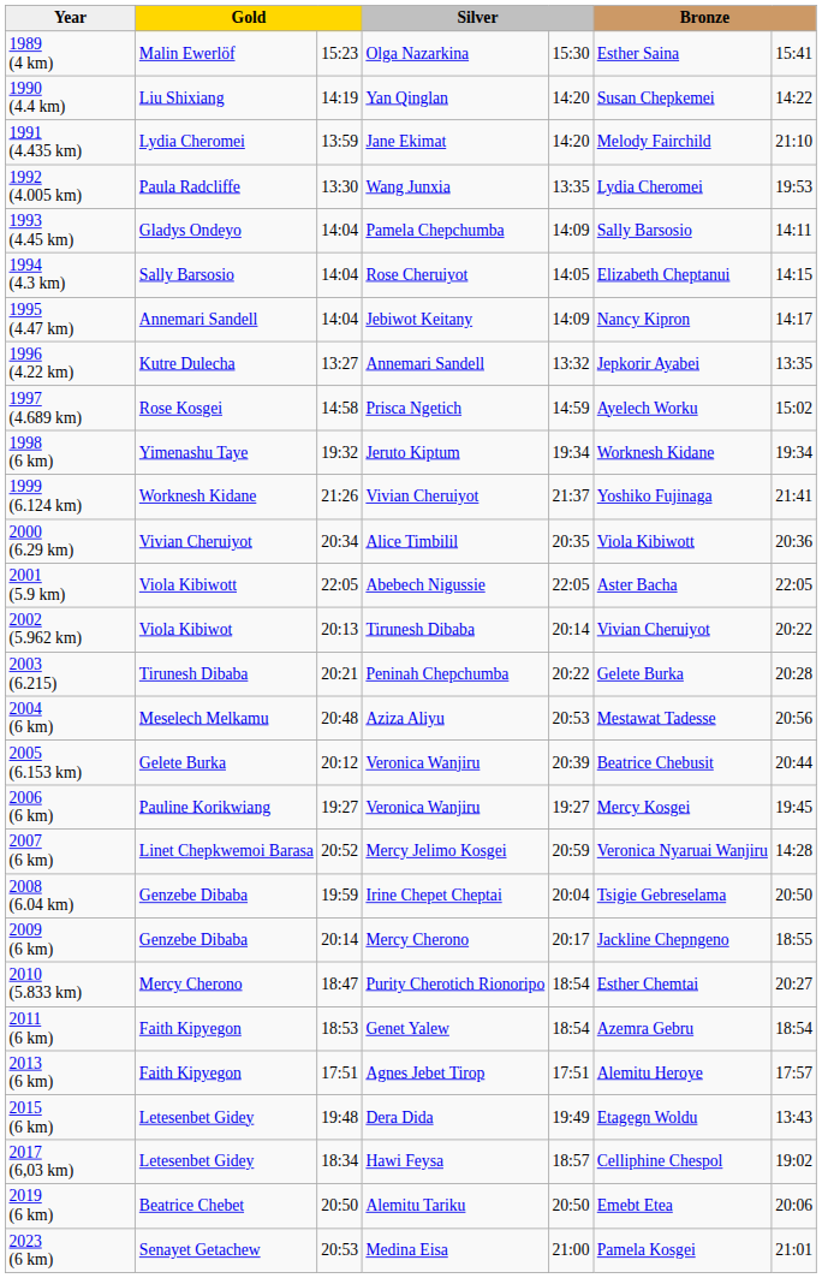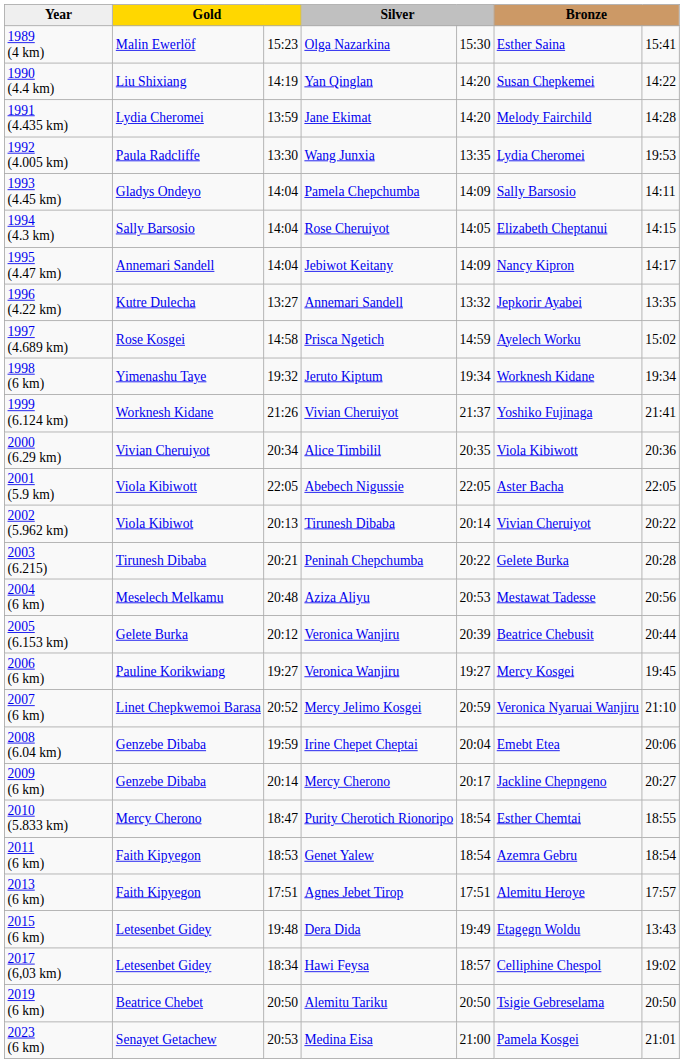 <table class="wikitable" style="font-size:100%">
 <tr align=center>
 <th scope=col style="width:120px; background: #efefef;">Year</th>
 <th scope=col colspan=2 style="width:200px; background: gold;">Gold</th>
 <th scope=col colspan=2 style="width:200px; background: silver;">Silver</th>
 <th scope=col colspan=2 style="width:200px; background: #cc9966;">Bronze</th>
 </tr>
 <tr>
 <td><a href='#'>1989</a><br>(4 km)</td>
 <td><a href='#'>Malin Ewerlöf</a><br></td>
 <td>15:23</td>
 <td><a href='#'>Olga Nazarkina</a><br></td>
 <td>15:30</td>
 <td><a href='#'>Esther Saina</a><br></td>
 <td>15:41</td>
 </tr>
 <tr>
 <td><a href='#'>1990</a><br>(4.4 km)</td>
 <td><a href='#'>Liu Shixiang</a><br></td>
 <td>14:19</td>
 <td><a href='#'>Yan Qinglan</a><br></td>
 <td>14:20</td>
 <td><a href='#'>Susan Chepkemei</a><br></td>
 <td>14:22</td>
 </tr>
 <tr>
 <td><a href='#'>1991</a><br>(4.435 km)</td>
 <td><a href='#'>Lydia Cheromei</a><br></td>
 <td>13:59</td>
 <td><a href='#'>Jane Ekimat</a><br></td>
 <td>14:20</td>
 <td><a href='#'>Melody Fairchild</a><br></td>
-<td>21:10</td>
+<td>14:28</td>
 </tr>
 <tr>
 <td><a href='#'>1992</a><br>(4.005 km)</td>
 <td><a href='#'>Paula Radcliffe</a><br></td>
 <td>13:30</td>
 <td><a href='#'>Wang Junxia</a><br></td>
 <td>13:35</td>
 <td><a href='#'>Lydia Cheromei</a><br></td>
 <td>19:53</td>
 </tr>
 <tr>
 <td><a href='#'>1993</a><br>(4.45 km)</td>
 <td><a href='#'>Gladys Ondeyo</a><br></td>
 <td>14:04</td>
 <td><a href='#'>Pamela Chepchumba</a><br></td>
 <td>14:09</td>
 <td><a href='#'>Sally Barsosio</a><br></td>
 <td>14:11</td>
 </tr>
 <tr>
 <td><a href='#'>1994</a><br>(4.3 km)</td>
 <td><a href='#'>Sally Barsosio</a><br></td>
 <td>14:04</td>
 <td><a href='#'>Rose Cheruiyot</a><br></td>
 <td>14:05</td>
 <td><a href='#'>Elizabeth Cheptanui</a><br></td>
 <td>14:15</td>
 </tr>
 <tr>
 <td><a href='#'>1995</a><br>(4.47 km)</td>
 <td><a href='#'>Annemari Sandell</a><br></td>
 <td>14:04</td>
 <td><a href='#'>Jebiwot Keitany</a><br></td>
 <td>14:09</td>
 <td><a href='#'>Nancy Kipron</a><br></td>
 <td>14:17</td>
 </tr>
 <tr>
 <td><a href='#'>1996</a><br>(4.22 km)</td>
 <td><a href='#'>Kutre Dulecha</a><br></td>
 <td>13:27</td>
 <td><a href='#'>Annemari Sandell</a><br></td>
 <td>13:32</td>
 <td><a href='#'>Jepkorir Ayabei</a><br></td>
 <td>13:35</td>
 </tr>
 <tr>
 <td><a href='#'>1997</a><br>(4.689 km)</td>
 <td><a href='#'>Rose Kosgei</a><br></td>
 <td>14:58</td>
 <td><a href='#'>Prisca Ngetich</a><br></td>
 <td>14:59</td>
 <td><a href='#'>Ayelech Worku</a><br></td>
 <td>15:02</td>
 </tr>
 <tr>
 <td><a href='#'>1998</a><br>(6 km)</td>
 <td><a href='#'>Yimenashu Taye</a><br></td>
 <td>19:32</td>
 <td><a href='#'>Jeruto Kiptum</a><br></td>
 <td>19:34</td>
 <td><a href='#'>Worknesh Kidane</a><br></td>
 <td>19:34</td>
 </tr>
 <tr>
 <td><a href='#'>1999</a><br>(6.124 km)</td>
 <td><a href='#'>Worknesh Kidane</a><br></td>
 <td>21:26</td>
 <td><a href='#'>Vivian Cheruiyot</a><br></td>
 <td>21:37</td>
 <td><a href='#'>Yoshiko Fujinaga</a><br></td>
 <td>21:41</td>
 </tr>
 <tr>
 <td><a href='#'>2000</a><br>(6.29 km)</td>
 <td><a href='#'>Vivian Cheruiyot</a><br></td>
 <td>20:34</td>
 <td><a href='#'>Alice Timbilil</a><br></td>
 <td>20:35</td>
 <td><a href='#'>Viola Kibiwott</a><br></td>
 <td>20:36</td>
 </tr>
 <tr>
 <td><a href='#'>2001</a><br>(5.9 km)</td>
 <td><a href='#'>Viola Kibiwott</a><br></td>
 <td>22:05</td>
 <td><a href='#'>Abebech Nigussie</a><br></td>
 <td>22:05</td>
 <td><a href='#'>Aster Bacha</a><br></td>
 <td>22:05</td>
 </tr>
 <tr>
 <td><a href='#'>2002</a><br>(5.962 km)</td>
 <td><a href='#'>Viola Kibiwot</a><br></td>
 <td>20:13</td>
 <td><a href='#'>Tirunesh Dibaba</a><br></td>
 <td>20:14</td>
 <td><a href='#'>Vivian Cheruiyot</a><br></td>
 <td>20:22</td>
 </tr>
 <tr>
 <td><a href='#'>2003</a><br>(6.215)</td>
 <td><a href='#'>Tirunesh Dibaba</a><br></td>
 <td>20:21</td>
 <td><a href='#'>Peninah Chepchumba</a><br></td>
 <td>20:22</td>
 <td><a href='#'>Gelete Burka</a><br></td>
 <td>20:28</td>
 </tr>
 <tr>
 <td><a href='#'>2004</a><br>(6 km)</td>
 <td><a href='#'>Meselech Melkamu</a><br></td>
 <td>20:48</td>
 <td><a href='#'>Aziza Aliyu</a><br></td>
 <td>20:53</td>
 <td><a href='#'>Mestawat Tadesse</a><br></td>
 <td>20:56</td>
 </tr>
 <tr>
 <td><a href='#'>2005</a><br>(6.153 km)</td>
 <td><a href='#'>Gelete Burka</a><br></td>
 <td>20:12</td>
 <td><a href='#'>Veronica Wanjiru</a><br></td>
 <td>20:39</td>
 <td><a href='#'>Beatrice Chebusit</a><br></td>
 <td>20:44</td>
 </tr>
 <tr>
 <td><a href='#'>2006</a><br>(6 km)</td>
 <td><a href='#'>Pauline Korikwiang</a><br></td>
 <td>19:27</td>
 <td><a href='#'>Veronica Wanjiru</a><br></td>
 <td>19:27</td>
 <td><a href='#'>Mercy Kosgei</a><br></td>
 <td>19:45</td>
 </tr>
 <tr>
 <td><a href='#'>2007</a><br>(6 km)</td>
 <td><a href='#'>Linet Chepkwemoi Barasa</a><br></td>
 <td>20:52</td>
 <td><a href='#'>Mercy Jelimo Kosgei</a><br></td>
 <td>20:59</td>
 <td><a href='#'>Veronica Nyaruai Wanjiru</a><br></td>
-<td>14:28</td>
+<td>21:10</td>
 </tr>
 <tr>
 <td><a href='#'>2008</a><br>(6.04 km)</td>
 <td><a href='#'>Genzebe Dibaba</a><br></td>
 <td>19:59</td>
 <td><a href='#'>Irine Chepet Cheptai</a><br></td>
 <td>20:04</td>
-<td><a href='#'>Tsigie Gebreselama</a><br></td>
-<td>20:50</td>
+<td><a href='#'>Emebt Etea</a><br></td>
+<td>20:06</td>
 </tr>
 <tr>
 <td><a href='#'>2009</a><br>(6 km)</td>
 <td><a href='#'>Genzebe Dibaba</a><br></td>
 <td>20:14</td>
 <td><a href='#'>Mercy Cherono</a><br></td>
 <td>20:17</td>
 <td><a href='#'>Jackline Chepngeno</a><br></td>
-<td>18:55</td>
+<td>20:27</td>
 </tr>
 <tr>
 <td><a href='#'>2010</a><br>(5.833 km)</td>
 <td><a href='#'>Mercy Cherono</a><br></td>
 <td>18:47</td>
 <td><a href='#'>Purity Cherotich Rionoripo</a><br></td>
 <td>18:54</td>
 <td><a href='#'>Esther Chemtai</a><br></td>
-<td>20:27</td>
+<td>18:55</td>
 </tr>
 <tr>
 <td><a href='#'>2011</a><br>(6 km)</td>
 <td><a href='#'>Faith Kipyegon</a><br></td>
 <td>18:53</td>
 <td><a href='#'>Genet Yalew</a><br></td>
 <td>18:54</td>
 <td><a href='#'>Azemra Gebru</a><br></td>
 <td>18:54</td>
 </tr>
 <tr>
 <td><a href='#'>2013</a><br>(6 km)</td>
 <td><a href='#'>Faith Kipyegon</a><br></td>
 <td>17:51</td>
 <td><a href='#'>Agnes Jebet Tirop</a><br></td>
 <td>17:51</td>
 <td><a href='#'>Alemitu Heroye</a><br></td>
 <td>17:57</td>
 </tr>
 <tr>
 <td><a href='#'>2015</a><br>(6 km)</td>
 <td><a href='#'>Letesenbet Gidey</a><br></td>
 <td>19:48</td>
 <td><a href='#'>Dera Dida</a><br></td>
 <td>19:49</td>
 <td><a href='#'>Etagegn Woldu</a><br></td>
 <td>13:43</td>
 </tr>
 <tr>
 <td><a href='#'>2017</a><br>(6,03 km)</td>
 <td><a href='#'>Letesenbet Gidey</a><br></td>
 <td>18:34</td>
 <td><a href='#'>Hawi Feysa</a><br></td>
 <td>18:57</td>
 <td><a href='#'>Celliphine Chespol</a><br></td>
 <td>19:02</td>
 </tr>
 <tr>
 <td><a href='#'>2019</a><br>(6 km)</td>
 <td><a href='#'>Beatrice Chebet</a><br></td>
 <td>20:50</td>
 <td><a href='#'>Alemitu Tariku</a><br></td>
 <td>20:50</td>
-<td><a href='#'>Emebt Etea</a><br></td>
-<td>20:06</td>
+<td><a href='#'>Tsigie Gebreselama</a><br></td>
+<td>20:50</td>
 </tr>
 <tr>
 <td><a href='#'>2023</a><br>(6 km)</td>
 <td><a href='#'>Senayet Getachew</a><br></td>
 <td>20:53</td>
 <td><a href='#'>Medina Eisa</a><br></td>
 <td>21:00</td>
 <td><a href='#'>Pamela Kosgei</a><br></td>
 <td>21:01</td>
 </tr>
 </table>
